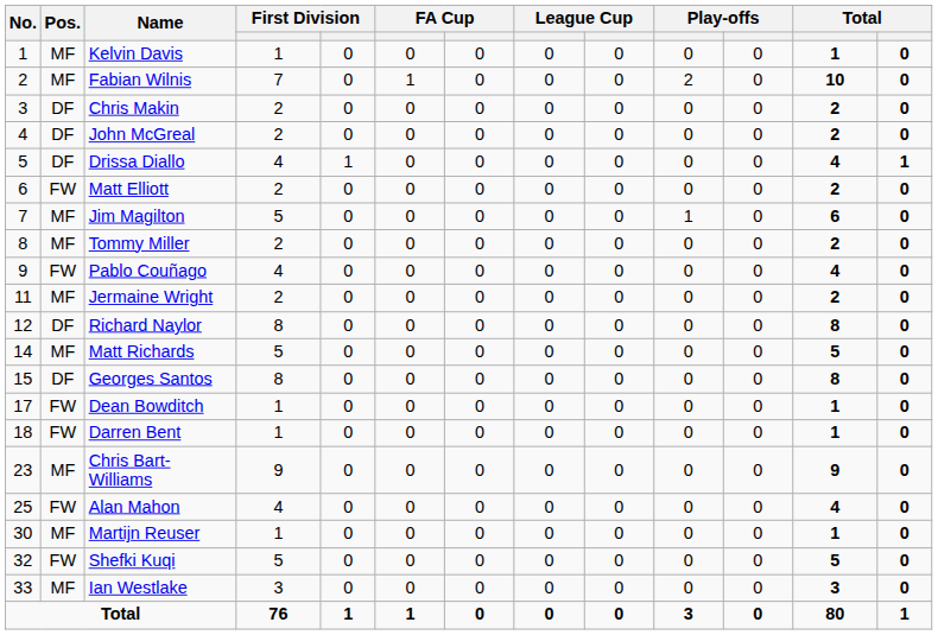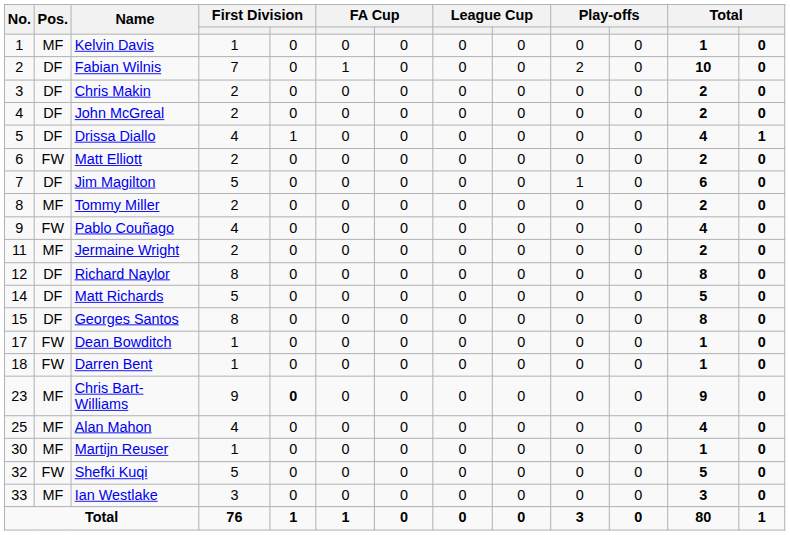 <table class="wikitable sortable" style="text-align: center;">
 <tr>
 <th rowspan="2">No.</th>
 <th rowspan="2">Pos.</th>
 <th rowspan="2">Name</th>
 <th colspan="2" width=125>First Division</th>
 <th colspan="2" width=125>FA Cup</th>
 <th colspan="2" width=125>League Cup</th>
 <th colspan="2" width=125>Play-offs</th>
 <th colspan="2" width=125>Total</th>
 </tr>
 <tr>
 <th></th>
 <th></th>
 <th></th>
 <th></th>
 <th></th>
 <th></th>
 <th></th>
 <th></th>
 <th></th>
 <th></th>
 </tr>
 <tr>
 <td>1</td>
 <td>MF</td>
 <td align="left"> <a href='#'>Kelvin Davis</a></td>
 <td>1</td>
 <td>0</td>
 <td>0</td>
 <td>0</td>
 <td>0</td>
 <td>0</td>
 <td>0</td>
 <td>0</td>
 <td><strong>1</strong></td>
 <td><strong>0</strong></td>
 </tr>
 <tr>
 <td>2</td>
-<td>MF</td>
+<td>DF</td>
 <td align="left"> <a href='#'>Fabian Wilnis</a></td>
 <td>7</td>
 <td>0</td>
 <td>1</td>
 <td>0</td>
 <td>0</td>
 <td>0</td>
 <td>2</td>
 <td>0</td>
 <td><strong>10</strong></td>
 <td><strong>0</strong></td>
 </tr>
 <tr>
 <td>3</td>
 <td>DF</td>
 <td align="left"> <a href='#'>Chris Makin</a></td>
 <td>2</td>
 <td>0</td>
 <td>0</td>
 <td>0</td>
 <td>0</td>
 <td>0</td>
 <td>0</td>
 <td>0</td>
 <td><strong>2</strong></td>
 <td><strong>0</strong></td>
 </tr>
 <tr>
 <td>4</td>
 <td>DF</td>
 <td align="left"> <a href='#'>John McGreal</a></td>
 <td>2</td>
 <td>0</td>
 <td>0</td>
 <td>0</td>
 <td>0</td>
 <td>0</td>
 <td>0</td>
 <td>0</td>
 <td><strong>2</strong></td>
 <td><strong>0</strong></td>
 </tr>
 <tr>
 <td>5</td>
 <td>DF</td>
 <td align="left"> <a href='#'>Drissa Diallo</a></td>
 <td>4</td>
 <td>1</td>
 <td>0</td>
 <td>0</td>
 <td>0</td>
 <td>0</td>
 <td>0</td>
 <td>0</td>
 <td><strong>4</strong></td>
 <td><strong>1</strong></td>
 </tr>
 <tr>
 <td>6</td>
 <td>FW</td>
 <td align="left"> <a href='#'>Matt Elliott</a></td>
 <td>2</td>
 <td>0</td>
 <td>0</td>
 <td>0</td>
 <td>0</td>
 <td>0</td>
 <td>0</td>
 <td>0</td>
 <td><strong>2</strong></td>
 <td><strong>0</strong></td>
 </tr>
 <tr>
 <td>7</td>
-<td>MF</td>
+<td>DF</td>
 <td align="left"> <a href='#'>Jim Magilton</a></td>
 <td>5</td>
 <td>0</td>
 <td>0</td>
 <td>0</td>
 <td>0</td>
 <td>0</td>
 <td>1</td>
 <td>0</td>
 <td><strong>6</strong></td>
 <td><strong>0</strong></td>
 </tr>
 <tr>
 <td>8</td>
 <td>MF</td>
 <td align="left"> <a href='#'>Tommy Miller</a></td>
 <td>2</td>
 <td>0</td>
 <td>0</td>
 <td>0</td>
 <td>0</td>
 <td>0</td>
 <td>0</td>
 <td>0</td>
 <td><strong>2</strong></td>
 <td><strong>0</strong></td>
 </tr>
 <tr>
 <td>9</td>
 <td>FW</td>
 <td align="left"> <a href='#'>Pablo Couñago</a></td>
 <td>4</td>
 <td>0</td>
 <td>0</td>
 <td>0</td>
 <td>0</td>
 <td>0</td>
 <td>0</td>
 <td>0</td>
 <td><strong>4</strong></td>
 <td><strong>0</strong></td>
 </tr>
 <tr>
 <td>11</td>
 <td>MF</td>
 <td align="left"> <a href='#'>Jermaine Wright</a></td>
 <td>2</td>
 <td>0</td>
 <td>0</td>
 <td>0</td>
 <td>0</td>
 <td>0</td>
 <td>0</td>
 <td>0</td>
 <td><strong>2</strong></td>
 <td><strong>0</strong></td>
 </tr>
 <tr>
 <td>12</td>
 <td>DF</td>
 <td align="left"> <a href='#'>Richard Naylor</a></td>
 <td>8</td>
 <td>0</td>
 <td>0</td>
 <td>0</td>
 <td>0</td>
 <td>0</td>
 <td>0</td>
 <td>0</td>
 <td><strong>8</strong></td>
 <td><strong>0</strong></td>
 </tr>
 <tr>
 <td>14</td>
-<td>MF</td>
+<td>DF</td>
 <td align="left"> <a href='#'>Matt Richards</a></td>
 <td>5</td>
 <td>0</td>
 <td>0</td>
 <td>0</td>
 <td>0</td>
 <td>0</td>
 <td>0</td>
 <td>0</td>
 <td><strong>5</strong></td>
 <td><strong>0</strong></td>
 </tr>
 <tr>
 <td>15</td>
 <td>DF</td>
 <td align="left"> <a href='#'>Georges Santos</a></td>
 <td>8</td>
 <td>0</td>
 <td>0</td>
 <td>0</td>
 <td>0</td>
 <td>0</td>
 <td>0</td>
 <td>0</td>
 <td><strong>8</strong></td>
 <td><strong>0</strong></td>
 </tr>
 <tr>
 <td>17</td>
 <td>FW</td>
 <td align="left"> <a href='#'>Dean Bowditch</a></td>
 <td>1</td>
 <td>0</td>
 <td>0</td>
 <td>0</td>
 <td>0</td>
 <td>0</td>
 <td>0</td>
 <td>0</td>
 <td><strong>1</strong></td>
 <td><strong>0</strong></td>
 </tr>
 <tr>
 <td>18</td>
 <td>FW</td>
 <td align="left"> <a href='#'>Darren Bent</a></td>
 <td>1</td>
 <td>0</td>
 <td>0</td>
 <td>0</td>
 <td>0</td>
 <td>0</td>
 <td>0</td>
 <td>0</td>
 <td><strong>1</strong></td>
 <td><strong>0</strong></td>
 </tr>
 <tr>
 <td>23</td>
 <td>MF</td>
 <td align="left"> <a href='#'>Chris Bart-Williams</a></td>
 <td>9</td>
-<td>0</td>
+<td><strong>0</strong></td>
 <td>0</td>
 <td>0</td>
 <td>0</td>
 <td>0</td>
 <td>0</td>
 <td>0</td>
 <td><strong>9</strong></td>
 <td><strong>0</strong></td>
 </tr>
 <tr>
 <td>25</td>
-<td>FW</td>
+<td>MF</td>
 <td align="left"> <a href='#'>Alan Mahon</a></td>
 <td>4</td>
 <td>0</td>
 <td>0</td>
 <td>0</td>
 <td>0</td>
 <td>0</td>
 <td>0</td>
 <td>0</td>
 <td><strong>4</strong></td>
 <td><strong>0</strong></td>
 </tr>
 <tr>
 <td>30</td>
 <td>MF</td>
 <td align="left"> <a href='#'>Martijn Reuser</a></td>
 <td>1</td>
 <td>0</td>
 <td>0</td>
 <td>0</td>
 <td>0</td>
 <td>0</td>
 <td>0</td>
 <td>0</td>
 <td><strong>1</strong></td>
 <td><strong>0</strong></td>
 </tr>
 <tr>
 <td>32</td>
 <td>FW</td>
 <td align="left"> <a href='#'>Shefki Kuqi</a></td>
 <td>5</td>
 <td>0</td>
 <td>0</td>
 <td>0</td>
 <td>0</td>
 <td>0</td>
 <td>0</td>
 <td>0</td>
 <td><strong>5</strong></td>
 <td><strong>0</strong></td>
 </tr>
 <tr>
 <td>33</td>
 <td>MF</td>
 <td align="left"> <a href='#'>Ian Westlake</a></td>
 <td>3</td>
 <td>0</td>
 <td>0</td>
 <td>0</td>
 <td>0</td>
 <td>0</td>
 <td>0</td>
 <td>0</td>
 <td><strong>3</strong></td>
 <td><strong>0</strong></td>
 </tr>
 <tr>
 <td colspan=3><strong>Total</strong></td>
 <td><strong>76</strong></td>
 <td><strong>1</strong></td>
 <td><strong>1</strong></td>
 <td><strong>0</strong></td>
 <td><strong>0</strong></td>
 <td><strong>0</strong></td>
 <td><strong>3</strong></td>
 <td><strong>0</strong></td>
 <td><strong>80</strong></td>
 <td><strong>1</strong></td>
 </tr>
 </table>
